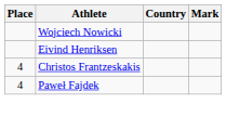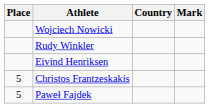 <table class="wikitable">
 <tr>
 <th>Place</th>
 <th>Athlete</th>
 <th>Country</th>
 <th>Mark</th>
 </tr>
 <tr>
 <td align=center></td>
 <td><a href='#'>Wojciech Nowicki</a></td>
 <td></td>
 <td></td>
 </tr>
 <tr>
 <td align=center></td>
+<td><a href='#'>Rudy Winkler</a></td>
+<td></td>
+<td></td>
+</tr>
+<tr>
+<td align=center></td>
 <td><a href='#'>Eivind Henriksen</a></td>
 <td></td>
 <td></td>
 </tr>
 <tr>
-<td align=center>4</td>
+<td align=center>5</td>
 <td><a href='#'>Christos Frantzeskakis</a></td>
 <td></td>
 <td></td>
 </tr>
 <tr>
-<td align=center>4</td>
+<td align=center>5</td>
 <td><a href='#'>Paweł Fajdek</a></td>
 <td></td>
 <td></td>
 </tr>
 </table>
